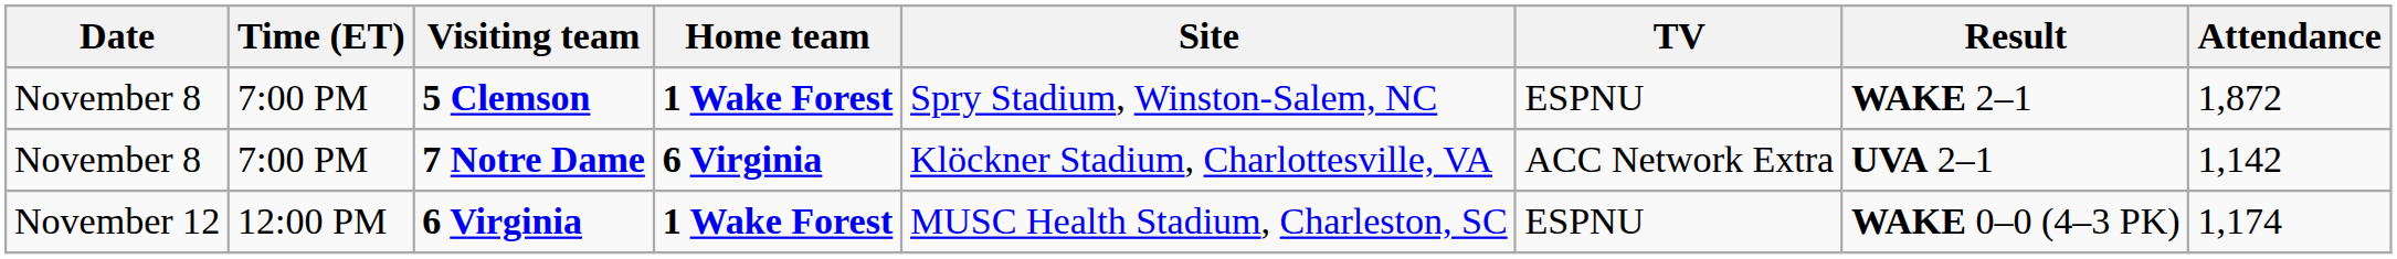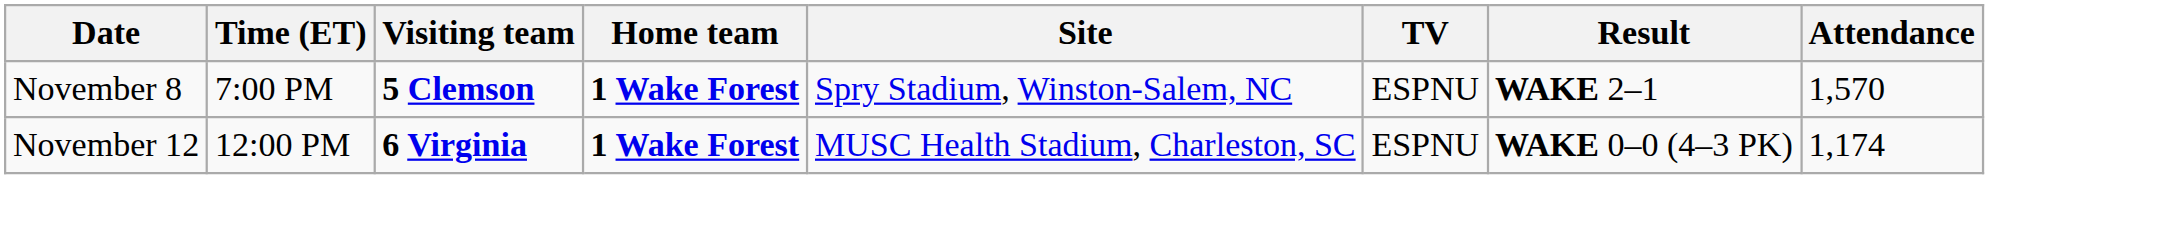 <table class="wikitable" style="font-size:95%;">
 <tr>
 <th>Date</th>
 <th>Time (ET)</th>
 <th>Visiting team</th>
 <th>Home team</th>
 <th>Site</th>
 <th>TV</th>
 <th>Result</th>
 <th>Attendance</th>
 </tr>
 <tr>
 <td>November 8</td>
 <td>7:00 PM</td>
 <td><strong>5 <a href='#'>Clemson</a></strong></td>
 <td><strong>1 <a href='#'>Wake Forest</a></strong></td>
 <td><a href='#'>Spry Stadium</a>, <a href='#'>Winston-Salem, NC</a></td>
 <td>ESPNU</td>
 <td><strong>WAKE</strong> 2–1</td>
-<td>1,872</td>
-</tr>
-<tr>
-<td>November 8</td>
-<td>7:00 PM</td>
-<td><strong>7 <a href='#'>Notre Dame</a></strong></td>
-<td><strong>6 <a href='#'>Virginia</a></strong></td>
-<td><a href='#'>Klöckner Stadium</a>, <a href='#'>Charlottesville, VA</a></td>
-<td>ACC Network Extra</td>
-<td><strong>UVA</strong> 2–1</td>
-<td>1,142</td>
+<td>1,570</td>
 </tr>
 <tr>
 <td>November 12</td>
 <td>12:00 PM</td>
 <td><strong>6 <a href='#'>Virginia</a></strong></td>
 <td><strong>1 <a href='#'>Wake Forest</a></strong></td>
 <td><a href='#'>MUSC Health Stadium</a>, <a href='#'>Charleston, SC</a></td>
 <td>ESPNU</td>
 <td><strong>WAKE</strong> 0–0 (4–3 PK)</td>
 <td>1,174</td>
 </tr>
 </table>
